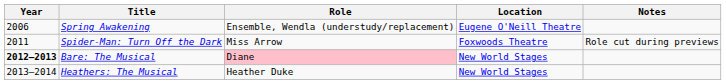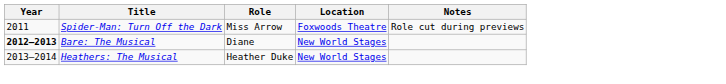 <table class="wikitable">
 <tr>
 <th>Year</th>
 <th>Title</th>
 <th>Role</th>
 <th>Location</th>
 <th>Notes</th>
-</tr>
-<tr>
-<td>2006</td>
-<td><em><a href='#'>Spring Awakening</a></em></td>
-<td>Ensemble, Wendla (understudy/replacement)</td>
-<td><a href='#'>Eugene O'Neill Theatre</a></td>
-<td></td>
 </tr>
 <tr>
 <td>2011</td>
 <td><em><a href='#'>Spider-Man: Turn Off the Dark</a></em></td>
 <td>Miss Arrow</td>
 <td><a href='#'>Foxwoods Theatre</a></td>
 <td>Role cut during previews</td>
 </tr>
 <tr>
 <td><strong>2012–2013</strong></td>
 <td><em><a href='#'>Bare: The Musical</a></em></td>
-<td style="background: pink;">Diane</td>
+<td>Diane</td>
 <td><a href='#'>New World Stages</a></td>
 <td></td>
 </tr>
 <tr>
 <td>2013–2014</td>
 <td><em><a href='#'>Heathers: The Musical</a></em></td>
 <td>Heather Duke</td>
 <td><a href='#'>New World Stages</a></td>
 <td></td>
 </tr>
 </table>
